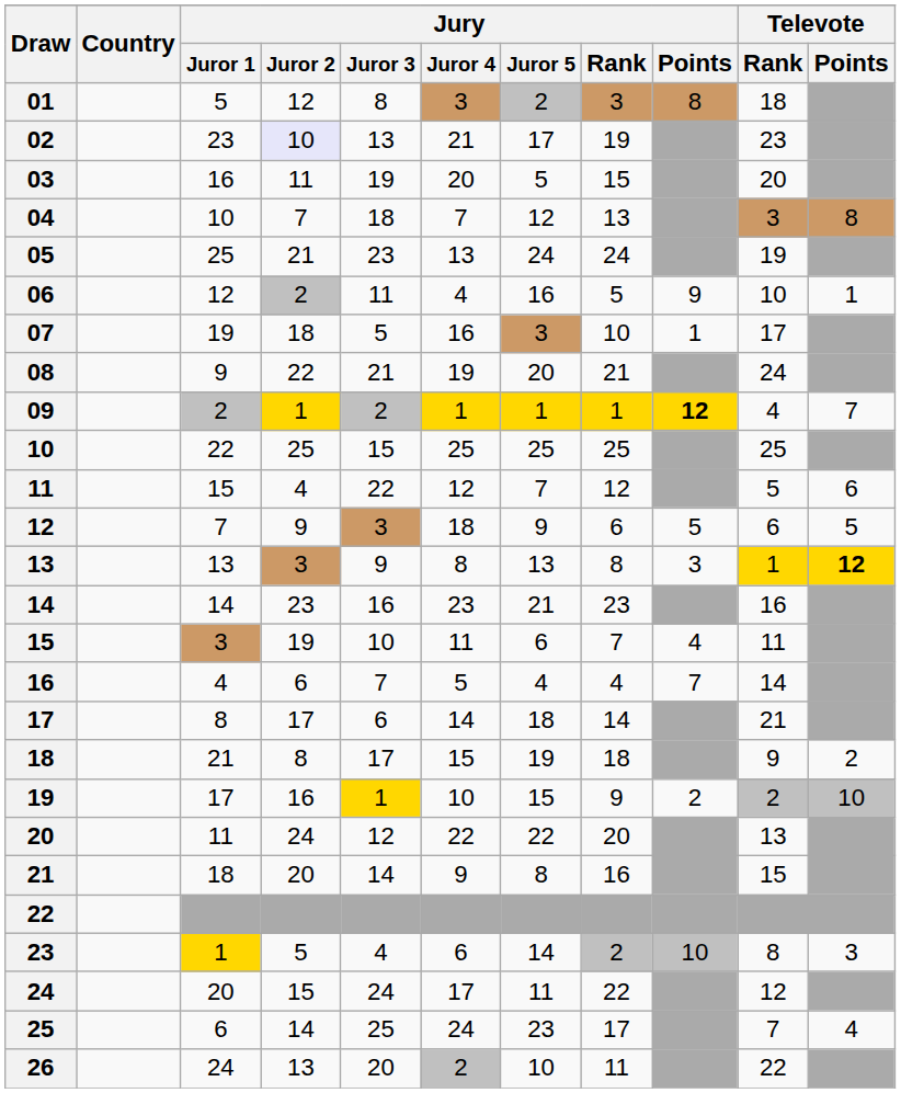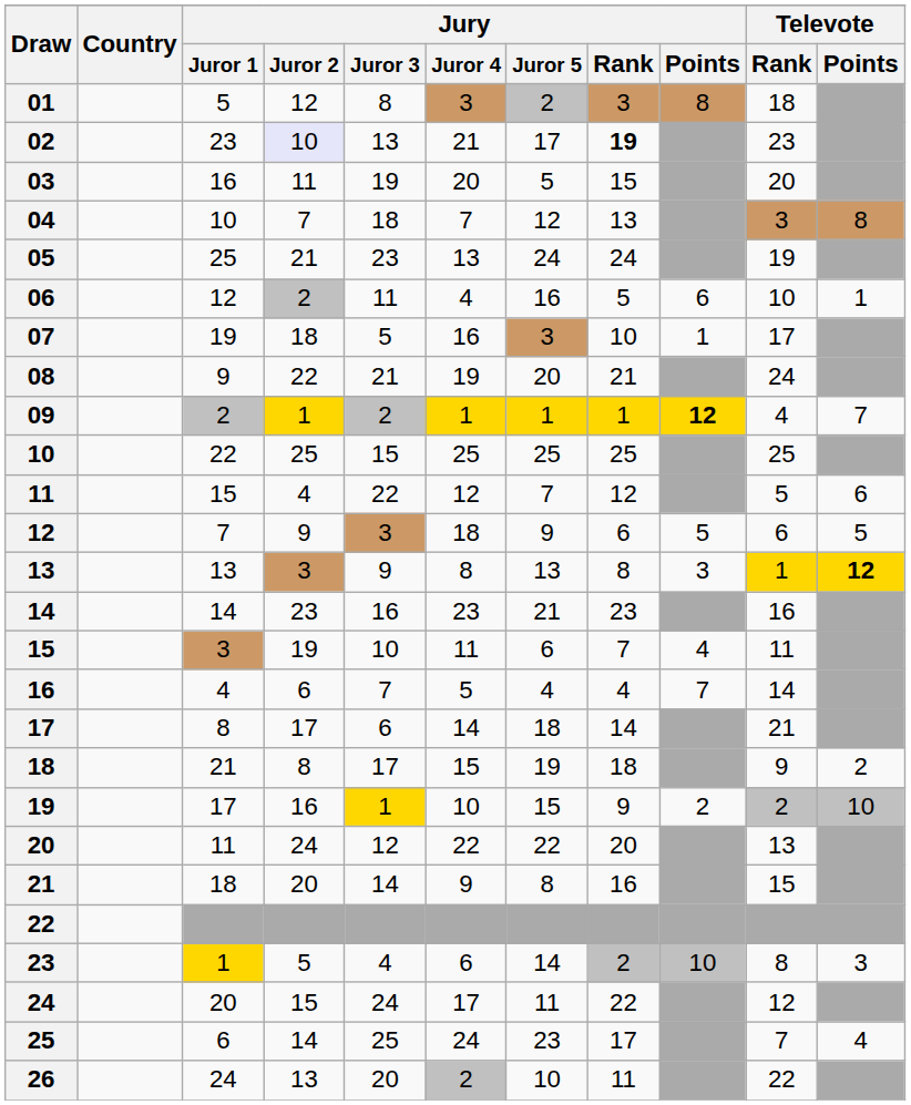 <table class="sortable wikitable collapsible plainrowheaders" style="text-align:center;">
 <tr>
 </tr>
 <tr>
 <th scope="col" rowspan="2">Draw</th>
 <th scope="col" rowspan="2">Country</th>
 <th scope="col" colspan="7">Jury</th>
 <th scope="col" colspan="2">Televote</th>
 </tr>
 <tr>
 <th scope="col"><small>Juror 1</small></th>
 <th scope="col"><small>Juror 2</small></th>
 <th scope="col"><small>Juror 3</small></th>
 <th scope="col"><small>Juror 4</small></th>
 <th scope="col"><small>Juror 5</small></th>
 <th scope="col">Rank</th>
 <th scope="col">Points</th>
 <th scope="col">Rank</th>
 <th scope="col">Points</th>
 </tr>
 <tr>
 <th scope="row" style="text-align:center;">01</th>
 <td style="text-align:left;"></td>
 <td>5</td>
 <td>12</td>
 <td>8</td>
 <td style="background:#CC9966;">3</td>
 <td style="background:silver;">2</td>
 <td style="background:#CC9966;">3</td>
 <td style="background:#CC9966;">8</td>
 <td>18</td>
 <td style="background:#AAAAAA;"></td>
 </tr>
 <tr>
 <th scope="row" style="text-align:center;">02</th>
 <td style="text-align:left;"></td>
 <td>23</td>
 <td style="background: lavender;">10</td>
 <td>13</td>
 <td>21</td>
 <td>17</td>
-<td>19</td>
+<td><strong>19</strong></td>
 <td style="background:#AAAAAA;"></td>
 <td>23</td>
 <td style="background:#AAAAAA;"></td>
 </tr>
 <tr>
 <th scope="row" style="text-align:center;">03</th>
 <td style="text-align:left;"></td>
 <td>16</td>
 <td>11</td>
 <td>19</td>
 <td>20</td>
 <td>5</td>
 <td>15</td>
 <td style="background:#AAAAAA;"></td>
 <td>20</td>
 <td style="background:#AAAAAA;"></td>
 </tr>
 <tr>
 <th scope="row" style="text-align:center;">04</th>
 <td style="text-align:left;"></td>
 <td>10</td>
 <td>7</td>
 <td>18</td>
 <td>7</td>
 <td>12</td>
 <td>13</td>
 <td style="background:#AAAAAA;"></td>
 <td style="background:#CC9966;">3</td>
 <td style="background:#CC9966;">8</td>
 </tr>
 <tr>
 <th scope="row" style="text-align:center;">05</th>
 <td style="text-align:left;"></td>
 <td>25</td>
 <td>21</td>
 <td>23</td>
 <td>13</td>
 <td>24</td>
 <td>24</td>
 <td style="background:#AAAAAA;"></td>
 <td>19</td>
 <td style="background:#AAAAAA;"></td>
 </tr>
 <tr>
 <th scope="row" style="text-align:center;">06</th>
 <td style="text-align:left;"></td>
 <td>12</td>
 <td style="background:silver;">2</td>
 <td>11</td>
 <td>4</td>
 <td>16</td>
 <td>5</td>
-<td>9</td>
+<td>6</td>
 <td>10</td>
 <td>1</td>
 </tr>
 <tr>
 <th scope="row" style="text-align:center;">07</th>
 <td style="text-align:left;"></td>
 <td>19</td>
 <td>18</td>
 <td>5</td>
 <td>16</td>
 <td style="background:#CC9966;">3</td>
 <td>10</td>
 <td>1</td>
 <td>17</td>
 <td style="background:#AAAAAA;"></td>
 </tr>
 <tr>
 <th scope="row" style="text-align:center;">08</th>
 <td style="text-align:left;"></td>
 <td>9</td>
 <td>22</td>
 <td>21</td>
 <td>19</td>
 <td>20</td>
 <td>21</td>
 <td style="background:#AAAAAA;"></td>
 <td>24</td>
 <td style="background:#AAAAAA;"></td>
 </tr>
 <tr>
 <th scope="row" style="text-align:center;">09</th>
 <td style="text-align:left;"></td>
 <td style="background:silver;">2</td>
 <td style="background:gold;">1</td>
 <td style="background:silver;">2</td>
 <td style="background:gold;">1</td>
 <td style="background:gold;">1</td>
 <td style="background:gold;">1</td>
 <td style="background:gold;"><strong>12</strong></td>
 <td>4</td>
 <td>7</td>
 </tr>
 <tr>
 <th scope="row" style="text-align:center;">10</th>
 <td style="text-align:left;"></td>
 <td>22</td>
 <td>25</td>
 <td>15</td>
 <td>25</td>
 <td>25</td>
 <td>25</td>
 <td style="background:#AAAAAA;"></td>
 <td>25</td>
 <td style="background:#AAAAAA;"></td>
 </tr>
 <tr>
 <th scope="row" style="text-align:center;">11</th>
 <td style="text-align:left;"></td>
 <td>15</td>
 <td>4</td>
 <td>22</td>
 <td>12</td>
 <td>7</td>
 <td>12</td>
 <td style="background:#AAAAAA;"></td>
 <td>5</td>
 <td>6</td>
 </tr>
 <tr>
 <th scope="row" style="text-align:center;">12</th>
 <td style="text-align:left;"></td>
 <td>7</td>
 <td>9</td>
 <td style="background:#CC9966;">3</td>
 <td>18</td>
 <td>9</td>
 <td>6</td>
 <td>5</td>
 <td>6</td>
 <td>5</td>
 </tr>
 <tr>
 <th scope="row" style="text-align:center;">13</th>
 <td style="text-align:left;"></td>
 <td>13</td>
 <td style="background:#CC9966;">3</td>
 <td>9</td>
 <td>8</td>
 <td>13</td>
 <td>8</td>
 <td>3</td>
 <td style="background:gold;">1</td>
 <td style="background:gold;"><strong>12</strong></td>
 </tr>
 <tr>
 <th scope="row" style="text-align:center;">14</th>
 <td style="text-align:left;"></td>
 <td>14</td>
 <td>23</td>
 <td>16</td>
 <td>23</td>
 <td>21</td>
 <td>23</td>
 <td style="background:#AAAAAA;"></td>
 <td>16</td>
 <td style="background:#AAAAAA;"></td>
 </tr>
 <tr>
 <th scope="row" style="text-align:center;">15</th>
 <td style="text-align:left;"></td>
 <td style="background:#CC9966;">3</td>
 <td>19</td>
 <td>10</td>
 <td>11</td>
 <td>6</td>
 <td>7</td>
 <td>4</td>
 <td>11</td>
 <td style="background:#AAAAAA;"></td>
 </tr>
 <tr>
 <th scope="row" style="text-align:center;">16</th>
 <td style="text-align:left;"></td>
 <td>4</td>
 <td>6</td>
 <td>7</td>
 <td>5</td>
 <td>4</td>
 <td>4</td>
 <td>7</td>
 <td>14</td>
 <td style="background:#AAAAAA;"></td>
 </tr>
 <tr>
 <th scope="row" style="text-align:center;">17</th>
 <td style="text-align:left;"></td>
 <td>8</td>
 <td>17</td>
 <td>6</td>
 <td>14</td>
 <td>18</td>
 <td>14</td>
 <td style="background:#AAAAAA;"></td>
 <td>21</td>
 <td style="background:#AAAAAA;"></td>
 </tr>
 <tr>
 <th scope="row" style="text-align:center;">18</th>
 <td style="text-align:left;"></td>
 <td>21</td>
 <td>8</td>
 <td>17</td>
 <td>15</td>
 <td>19</td>
 <td>18</td>
 <td style="background:#AAAAAA;"></td>
 <td>9</td>
 <td>2</td>
 </tr>
 <tr>
 <th scope="row" style="text-align:center;">19</th>
 <td style="text-align:left;"></td>
 <td>17</td>
 <td>16</td>
 <td style="background:gold;">1</td>
 <td>10</td>
 <td>15</td>
 <td>9</td>
 <td>2</td>
 <td style="background:silver;">2</td>
 <td style="background:silver;">10</td>
 </tr>
 <tr>
 <th scope="row" style="text-align:center;">20</th>
 <td style="text-align:left;"></td>
 <td>11</td>
 <td>24</td>
 <td>12</td>
 <td>22</td>
 <td>22</td>
 <td>20</td>
 <td style="background:#AAAAAA;"></td>
 <td>13</td>
 <td style="background:#AAAAAA;"></td>
 </tr>
 <tr>
 <th scope="row" style="text-align:center;">21</th>
 <td style="text-align:left;"></td>
 <td>18</td>
 <td>20</td>
 <td>14</td>
 <td>9</td>
 <td>8</td>
 <td>16</td>
 <td style="background:#AAAAAA;"></td>
 <td>15</td>
 <td style="background:#AAAAAA;"></td>
 </tr>
 <tr class="sortbottom">
 <th scope="row" style="text-align:center;">22</th>
 <td style="text-align:left;"></td>
 <td style="background:#AAAAAA;"></td>
 <td style="background:#AAAAAA;"></td>
 <td style="background:#AAAAAA;"></td>
 <td style="background:#AAAAAA;"></td>
 <td style="background:#AAAAAA;"></td>
 <td style="background:#AAAAAA;"></td>
 <td style="background:#AAAAAA;"></td>
 <td style="background:#AAAAAA;"></td>
 <td style="background:#AAAAAA;"></td>
 </tr>
 <tr>
 <th scope="row" style="text-align:center;">23</th>
 <td style="text-align:left;"></td>
 <td style="background:gold;">1</td>
 <td>5</td>
 <td>4</td>
 <td>6</td>
 <td>14</td>
 <td style="background:silver;">2</td>
 <td style="background:silver;">10</td>
 <td>8</td>
 <td>3</td>
 </tr>
 <tr>
 <th scope="row" style="text-align:center;">24</th>
 <td style="text-align:left;"></td>
 <td>20</td>
 <td>15</td>
 <td>24</td>
 <td>17</td>
 <td>11</td>
 <td>22</td>
 <td style="background:#AAAAAA;"></td>
 <td>12</td>
 <td style="background:#AAAAAA;"></td>
 </tr>
 <tr>
 <th scope="row" style="text-align:center;">25</th>
 <td style="text-align:left;"></td>
 <td>6</td>
 <td>14</td>
 <td>25</td>
 <td>24</td>
 <td>23</td>
 <td>17</td>
 <td style="background:#AAAAAA;"></td>
 <td>7</td>
 <td>4</td>
 </tr>
 <tr>
 <th scope="row" style="text-align:center;">26</th>
 <td style="text-align:left;"></td>
 <td>24</td>
 <td>13</td>
 <td>20</td>
 <td style="background:silver;">2</td>
 <td>10</td>
 <td>11</td>
 <td style="background:#AAAAAA;"></td>
 <td>22</td>
 <td style="background:#AAAAAA;"></td>
 </tr>
 </table>
